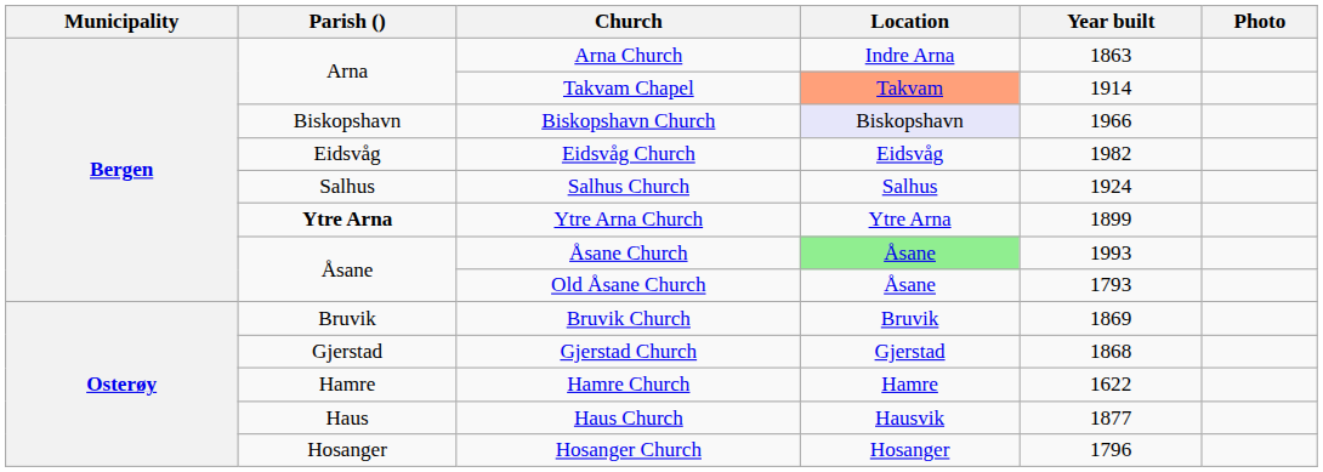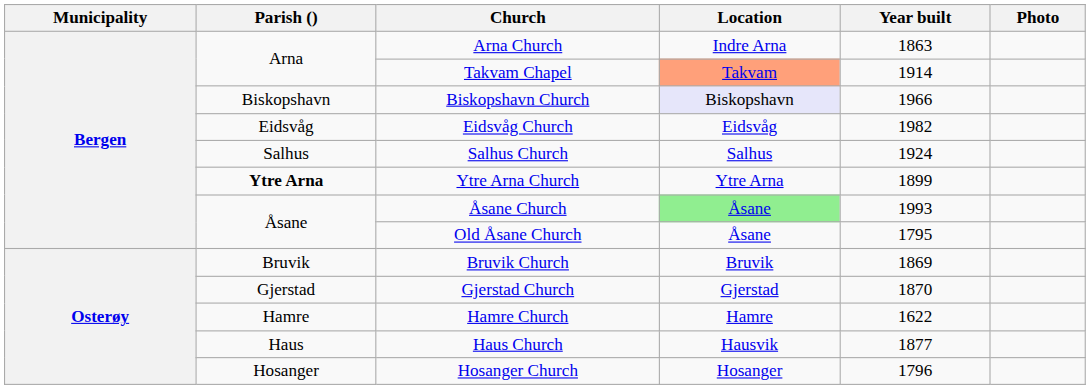 <table class="wikitable" style="text-align: center; width: 80%;">
 <tr>
 <th>Municipality</th>
 <th>Parish ()</th>
 <th>Church</th>
 <th>Location</th>
 <th>Year built</th>
 <th>Photo</th>
 </tr>
 <tr>
 <th rowspan="8"><a href='#'>Bergen</a></th>
 <td rowspan="2">Arna</td>
 <td><a href='#'>Arna Church</a></td>
 <td><a href='#'>Indre Arna</a></td>
 <td>1863</td>
 <td></td>
 </tr>
 <tr>
 <td><a href='#'>Takvam Chapel</a></td>
 <td style="background: lightsalmon;"><a href='#'>Takvam</a></td>
 <td>1914</td>
 <td></td>
 </tr>
 <tr>
 <td rowspan="1">Biskopshavn</td>
 <td><a href='#'>Biskopshavn Church</a></td>
 <td style="background: lavender;">Biskopshavn</td>
 <td>1966</td>
 <td></td>
 </tr>
 <tr>
 <td rowspan="1">Eidsvåg</td>
 <td><a href='#'>Eidsvåg Church</a></td>
 <td><a href='#'>Eidsvåg</a></td>
 <td>1982</td>
 <td></td>
 </tr>
 <tr>
 <td rowspan="1">Salhus</td>
 <td><a href='#'>Salhus Church</a></td>
 <td><a href='#'>Salhus</a></td>
 <td>1924</td>
 <td></td>
 </tr>
 <tr>
 <td rowspan="1"><strong>Ytre Arna</strong></td>
 <td><a href='#'>Ytre Arna Church</a></td>
 <td><a href='#'>Ytre Arna</a></td>
 <td>1899</td>
 <td></td>
 </tr>
 <tr>
 <td rowspan="2">Åsane</td>
 <td><a href='#'>Åsane Church</a></td>
 <td style="background: lightgreen;"><a href='#'>Åsane</a></td>
 <td>1993</td>
 <td></td>
 </tr>
 <tr>
 <td><a href='#'>Old Åsane Church</a></td>
 <td><a href='#'>Åsane</a></td>
-<td>1793</td>
+<td>1795</td>
 <td></td>
 </tr>
 <tr>
 <th rowspan="5"><a href='#'>Osterøy</a></th>
 <td rowspan="1">Bruvik</td>
 <td><a href='#'>Bruvik Church</a></td>
 <td><a href='#'>Bruvik</a></td>
 <td>1869</td>
 <td></td>
 </tr>
 <tr>
 <td rowspan="1">Gjerstad</td>
 <td><a href='#'>Gjerstad Church</a></td>
 <td><a href='#'>Gjerstad</a></td>
-<td>1868</td>
+<td>1870</td>
 <td></td>
 </tr>
 <tr>
 <td rowspan="1">Hamre</td>
 <td><a href='#'>Hamre Church</a></td>
 <td><a href='#'>Hamre</a></td>
 <td>1622</td>
 <td></td>
 </tr>
 <tr>
 <td rowspan="1">Haus</td>
 <td><a href='#'>Haus Church</a></td>
 <td><a href='#'>Hausvik</a></td>
 <td>1877</td>
 <td></td>
 </tr>
 <tr>
 <td rowspan="1">Hosanger</td>
 <td><a href='#'>Hosanger Church</a></td>
 <td><a href='#'>Hosanger</a></td>
 <td>1796</td>
 <td></td>
 </tr>
 </table>
